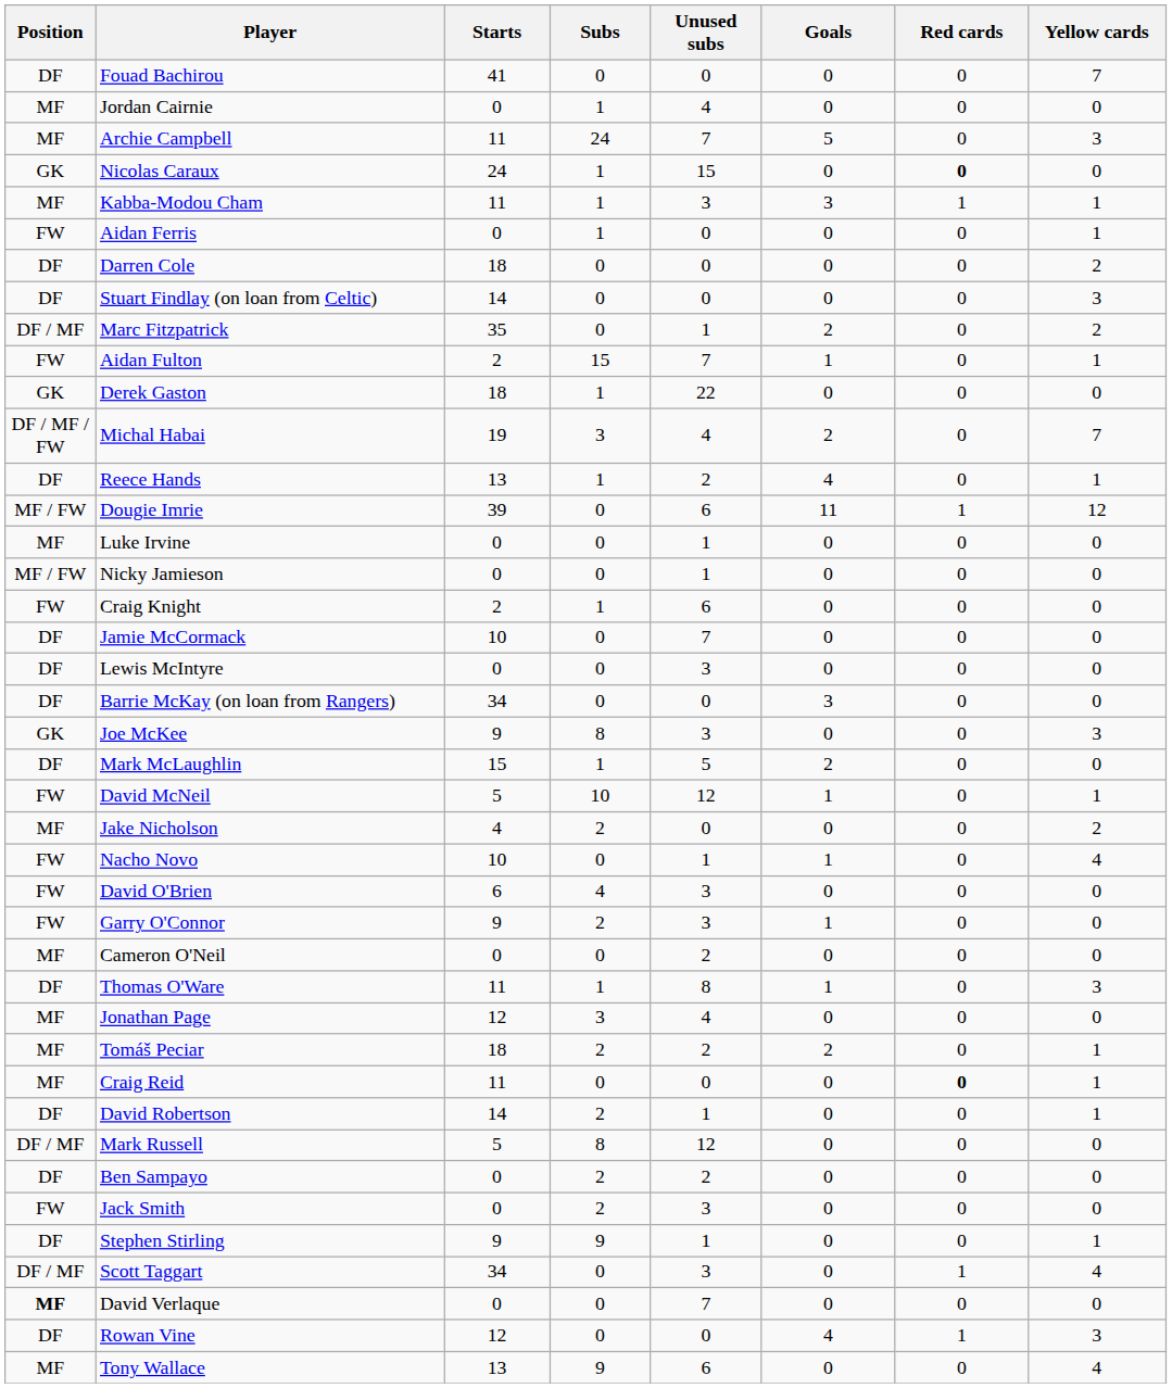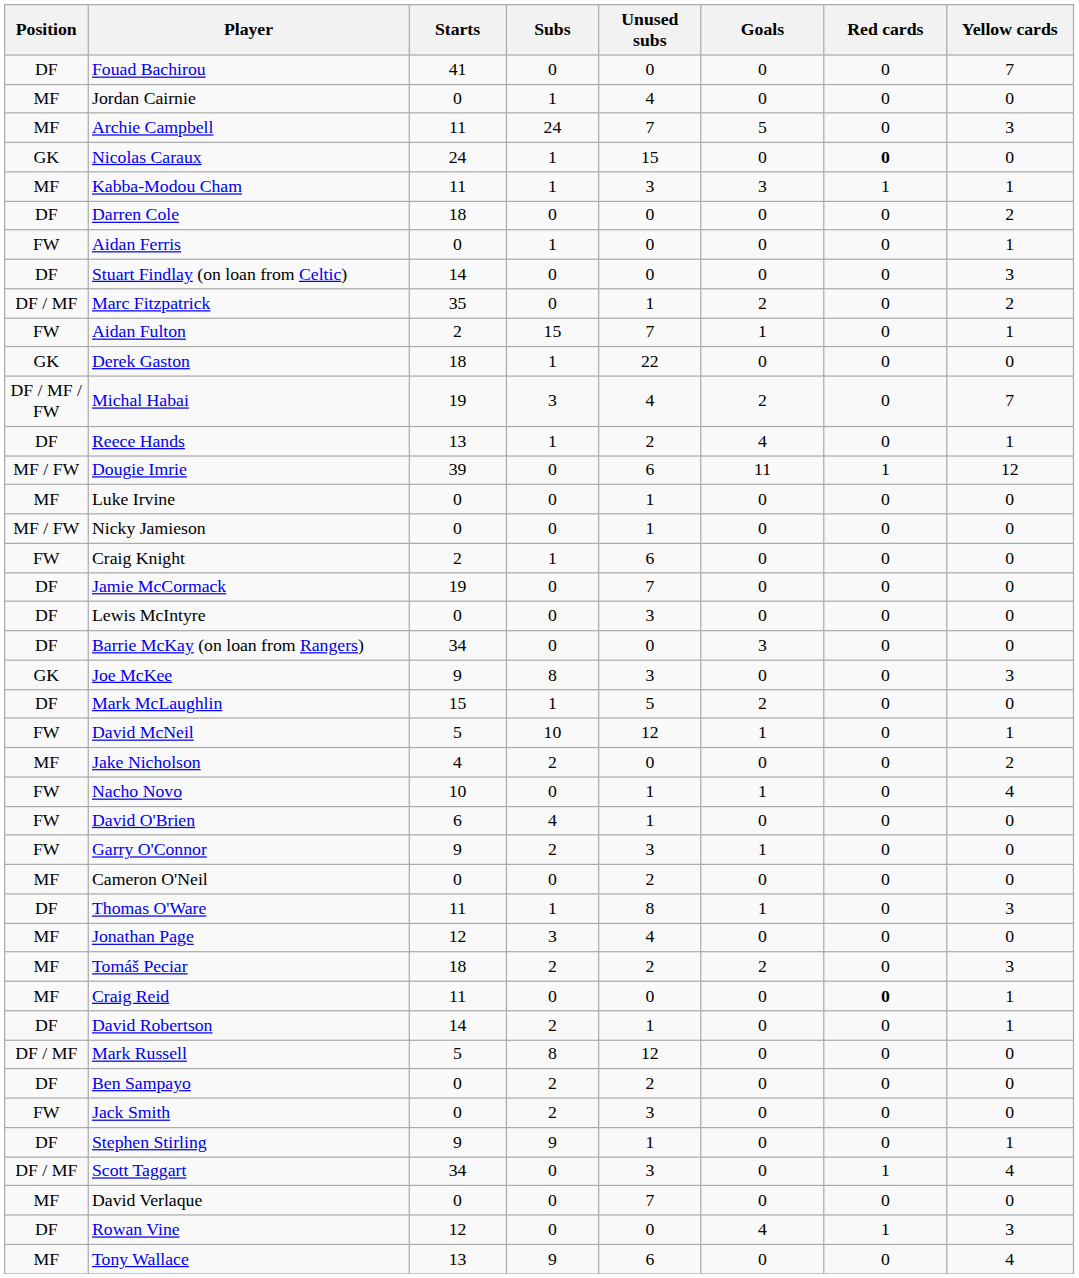 <table class="wikitable sortable" style="font-size:90%; text-align:center">
 <tr>
 <th style="width:70px">Position</th>
 <th style="width:400px">Player</th>
 <th style="width:100px">Starts</th>
 <th style="width:100px">Subs</th>
 <th style="width:100px">Unused subs</th>
 <th style="width:140px">Goals </th>
 <th style="width:140px">Red cards </th>
 <th style="width:140px">Yellow cards </th>
 </tr>
 <tr>
 <td>DF</td>
 <td style="text-align:left"> <a href='#'>Fouad Bachirou</a></td>
 <td>41</td>
 <td>0</td>
 <td>0</td>
 <td>0</td>
 <td>0</td>
 <td>7</td>
 </tr>
 <tr>
 <td>MF</td>
 <td style="text-align:left"> Jordan Cairnie</td>
 <td>0</td>
 <td>1</td>
 <td>4</td>
 <td>0</td>
 <td>0</td>
 <td>0</td>
 </tr>
 <tr>
 <td>MF</td>
 <td style="text-align:left"> <a href='#'>Archie Campbell</a></td>
 <td>11</td>
 <td>24</td>
 <td>7</td>
 <td>5</td>
 <td>0</td>
 <td>3</td>
 </tr>
 <tr>
 <td>GK</td>
 <td style="text-align:left"> <a href='#'>Nicolas Caraux</a></td>
 <td>24</td>
 <td>1</td>
 <td>15</td>
 <td>0</td>
 <td><strong>0</strong></td>
 <td>0</td>
 </tr>
 <tr>
 <td>MF</td>
 <td style="text-align:left"> <a href='#'>Kabba-Modou Cham</a></td>
 <td>11</td>
 <td>1</td>
 <td>3</td>
 <td>3</td>
 <td>1</td>
 <td>1</td>
 </tr>
 <tr>
+<td>DF</td>
+<td style="text-align:left"> <a href='#'>Darren Cole</a></td>
+<td>18</td>
+<td>0</td>
+<td>0</td>
+<td>0</td>
+<td>0</td>
+<td>2</td>
+</tr>
+<tr>
 <td>FW</td>
 <td style="text-align:left"> <a href='#'>Aidan Ferris</a></td>
 <td>0</td>
 <td>1</td>
 <td>0</td>
 <td>0</td>
 <td>0</td>
 <td>1</td>
-</tr>
-<tr>
-<td>DF</td>
-<td style="text-align:left"> <a href='#'>Darren Cole</a></td>
-<td>18</td>
-<td>0</td>
-<td>0</td>
-<td>0</td>
-<td>0</td>
-<td>2</td>
 </tr>
 <tr>
 <td>DF</td>
 <td style="text-align:left"> <a href='#'>Stuart Findlay</a> (on loan from <a href='#'>Celtic</a>)</td>
 <td>14</td>
 <td>0</td>
 <td>0</td>
 <td>0</td>
 <td>0</td>
 <td>3</td>
 </tr>
 <tr>
 <td>DF / MF</td>
 <td style="text-align:left"> <a href='#'>Marc Fitzpatrick</a></td>
 <td>35</td>
 <td>0</td>
 <td>1</td>
 <td>2</td>
 <td>0</td>
 <td>2</td>
 </tr>
 <tr>
 <td>FW</td>
 <td style="text-align:left"> <a href='#'>Aidan Fulton</a></td>
 <td>2</td>
 <td>15</td>
 <td>7</td>
 <td>1</td>
 <td>0</td>
 <td>1</td>
 </tr>
 <tr>
 <td>GK</td>
 <td style="text-align:left"> <a href='#'>Derek Gaston</a></td>
 <td>18</td>
 <td>1</td>
 <td>22</td>
 <td>0</td>
 <td>0</td>
 <td>0</td>
 </tr>
 <tr>
 <td>DF / MF / FW</td>
 <td style="text-align:left"> <a href='#'>Michal Habai</a></td>
 <td>19</td>
 <td>3</td>
 <td>4</td>
 <td>2</td>
 <td>0</td>
 <td>7</td>
 </tr>
 <tr>
 <td>DF</td>
 <td style="text-align:left"> <a href='#'>Reece Hands</a></td>
 <td>13</td>
 <td>1</td>
 <td>2</td>
 <td>4</td>
 <td>0</td>
 <td>1</td>
 </tr>
 <tr>
 <td>MF / FW</td>
 <td style="text-align:left"> <a href='#'>Dougie Imrie</a></td>
 <td>39</td>
 <td>0</td>
 <td>6</td>
 <td>11</td>
 <td>1</td>
 <td>12</td>
 </tr>
 <tr>
 <td>MF</td>
 <td style="text-align:left"> Luke Irvine</td>
 <td>0</td>
 <td>0</td>
 <td>1</td>
 <td>0</td>
 <td>0</td>
 <td>0</td>
 </tr>
 <tr>
 <td>MF / FW</td>
 <td style="text-align:left"> Nicky Jamieson</td>
 <td>0</td>
 <td>0</td>
 <td>1</td>
 <td>0</td>
 <td>0</td>
 <td>0</td>
 </tr>
 <tr>
 <td>FW</td>
 <td style="text-align:left"> Craig Knight</td>
 <td>2</td>
 <td>1</td>
 <td>6</td>
 <td>0</td>
 <td>0</td>
 <td>0</td>
 </tr>
 <tr>
 <td>DF</td>
 <td style="text-align:left"> <a href='#'>Jamie McCormack</a></td>
-<td>10</td>
+<td>19</td>
 <td>0</td>
 <td>7</td>
 <td>0</td>
 <td>0</td>
 <td>0</td>
 </tr>
 <tr>
 <td>DF</td>
 <td style="text-align:left"> Lewis McIntyre</td>
 <td>0</td>
 <td>0</td>
 <td>3</td>
 <td>0</td>
 <td>0</td>
 <td>0</td>
 </tr>
 <tr>
 <td>DF</td>
 <td style="text-align:left"> <a href='#'>Barrie McKay</a> (on loan from <a href='#'>Rangers</a>)</td>
 <td>34</td>
 <td>0</td>
 <td>0</td>
 <td>3</td>
 <td>0</td>
 <td>0</td>
 </tr>
 <tr>
 <td>GK</td>
 <td style="text-align:left"> <a href='#'>Joe McKee</a></td>
 <td>9</td>
 <td>8</td>
 <td>3</td>
 <td>0</td>
 <td>0</td>
 <td>3</td>
 </tr>
 <tr>
 <td>DF</td>
 <td style="text-align:left"> <a href='#'>Mark McLaughlin</a></td>
 <td>15</td>
 <td>1</td>
 <td>5</td>
 <td>2</td>
 <td>0</td>
 <td>0</td>
 </tr>
 <tr>
 <td>FW</td>
 <td style="text-align:left"> <a href='#'>David McNeil</a></td>
 <td>5</td>
 <td>10</td>
 <td>12</td>
 <td>1</td>
 <td>0</td>
 <td>1</td>
 </tr>
 <tr>
 <td>MF</td>
 <td style="text-align:left"> <a href='#'>Jake Nicholson</a></td>
 <td>4</td>
 <td>2</td>
 <td>0</td>
 <td>0</td>
 <td>0</td>
 <td>2</td>
 </tr>
 <tr>
 <td>FW</td>
 <td style="text-align:left"> <a href='#'>Nacho Novo</a></td>
 <td>10</td>
 <td>0</td>
 <td>1</td>
 <td>1</td>
 <td>0</td>
 <td>4</td>
 </tr>
 <tr>
 <td>FW</td>
 <td style="text-align:left"> <a href='#'>David O'Brien</a></td>
 <td>6</td>
 <td>4</td>
-<td>3</td>
+<td>1</td>
 <td>0</td>
 <td>0</td>
 <td>0</td>
 </tr>
 <tr>
 <td>FW</td>
 <td style="text-align:left"> <a href='#'>Garry O'Connor</a></td>
 <td>9</td>
 <td>2</td>
 <td>3</td>
 <td>1</td>
 <td>0</td>
 <td>0</td>
 </tr>
 <tr>
 <td>MF</td>
 <td style="text-align:left"> Cameron O'Neil</td>
 <td>0</td>
 <td>0</td>
 <td>2</td>
 <td>0</td>
 <td>0</td>
 <td>0</td>
 </tr>
 <tr>
 <td>DF</td>
 <td style="text-align:left"> <a href='#'>Thomas O'Ware</a></td>
 <td>11</td>
 <td>1</td>
 <td>8</td>
 <td>1</td>
 <td>0</td>
 <td>3</td>
 </tr>
 <tr>
 <td>MF</td>
 <td style="text-align:left"> <a href='#'>Jonathan Page</a></td>
 <td>12</td>
 <td>3</td>
 <td>4</td>
 <td>0</td>
 <td>0</td>
 <td>0</td>
 </tr>
 <tr>
 <td>MF</td>
 <td style="text-align:left"> <a href='#'>Tomáš Peciar</a></td>
 <td>18</td>
 <td>2</td>
 <td>2</td>
 <td>2</td>
 <td>0</td>
-<td>1</td>
+<td>3</td>
 </tr>
 <tr>
 <td>MF</td>
 <td style="text-align:left"> <a href='#'>Craig Reid</a></td>
 <td>11</td>
 <td>0</td>
 <td>0</td>
 <td>0</td>
 <td><strong>0</strong></td>
 <td>1</td>
 </tr>
 <tr>
 <td>DF</td>
 <td style="text-align:left"> <a href='#'>David Robertson</a></td>
 <td>14</td>
 <td>2</td>
 <td>1</td>
 <td>0</td>
 <td>0</td>
 <td>1</td>
 </tr>
 <tr>
 <td>DF / MF</td>
 <td style="text-align:left"> <a href='#'>Mark Russell</a></td>
 <td>5</td>
 <td>8</td>
 <td>12</td>
 <td>0</td>
 <td>0</td>
 <td>0</td>
 </tr>
 <tr>
 <td>DF</td>
 <td style="text-align:left"> <a href='#'>Ben Sampayo</a></td>
 <td>0</td>
 <td>2</td>
 <td>2</td>
 <td>0</td>
 <td>0</td>
 <td>0</td>
 </tr>
 <tr>
 <td>FW</td>
 <td style="text-align:left"> <a href='#'>Jack Smith</a></td>
 <td>0</td>
 <td>2</td>
 <td>3</td>
 <td>0</td>
 <td>0</td>
 <td>0</td>
 </tr>
 <tr>
 <td>DF</td>
 <td style="text-align:left"> <a href='#'>Stephen Stirling</a></td>
 <td>9</td>
 <td>9</td>
 <td>1</td>
 <td>0</td>
 <td>0</td>
 <td>1</td>
 </tr>
 <tr>
 <td>DF / MF</td>
 <td style="text-align:left"> <a href='#'>Scott Taggart</a></td>
 <td>34</td>
 <td>0</td>
 <td>3</td>
 <td>0</td>
 <td>1</td>
 <td>4</td>
 </tr>
 <tr>
-<td><strong>MF</strong></td>
+<td>MF</td>
 <td style="text-align:left"> David Verlaque</td>
 <td>0</td>
 <td>0</td>
 <td>7</td>
 <td>0</td>
 <td>0</td>
 <td>0</td>
 </tr>
 <tr>
 <td>DF</td>
 <td style="text-align:left"> <a href='#'>Rowan Vine</a></td>
 <td>12</td>
 <td>0</td>
 <td>0</td>
 <td>4</td>
 <td>1</td>
 <td>3</td>
 </tr>
 <tr>
 <td>MF</td>
 <td style="text-align:left"> <a href='#'>Tony Wallace</a></td>
 <td>13</td>
 <td>9</td>
 <td>6</td>
 <td>0</td>
 <td>0</td>
 <td>4</td>
 </tr>
 </table>
